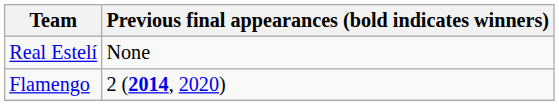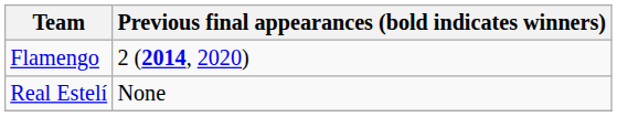 <table class="wikitable">
 <tr>
 <th>Team</th>
 <th>Previous final appearances (bold indicates winners)</th>
 </tr>
 <tr>
+<td> <a href='#'>Flamengo</a></td>
+<td>2 (<strong><a href='#'>2014</a></strong>, <a href='#'>2020</a>)</td>
+</tr>
+<tr>
 <td> <a href='#'>Real Estelí</a></td>
 <td>None</td>
 </tr>
 <tr>
-<td> <a href='#'>Flamengo</a></td>
-<td>2 (<strong><a href='#'>2014</a></strong>, <a href='#'>2020</a>)</td>
-</tr>
-<tr>
 </tr>
 </table>
